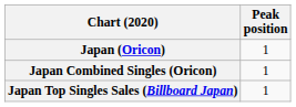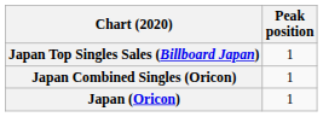 <table class="wikitable plainrowheaders" style="text-align:center">
 <tr>
 <th scope="col">Chart (2020)</th>
 <th scope="col">Peak<br>position</th>
 </tr>
 <tr>
-<th scope="row">Japan (<a href='#'>Oricon</a>)</th>
+<th scope="row">Japan Top Singles Sales (<em><a href='#'>Billboard Japan</a></em>)</th>
 <td>1</td>
 </tr>
 <tr>
 <th scope="row">Japan Combined Singles (Oricon)</th>
 <td>1</td>
 </tr>
 <tr>
-<th scope="row">Japan Top Singles Sales (<em><a href='#'>Billboard Japan</a></em>)</th>
+<th scope="row">Japan (<a href='#'>Oricon</a>)</th>
 <td>1</td>
 </tr>
 </table>
